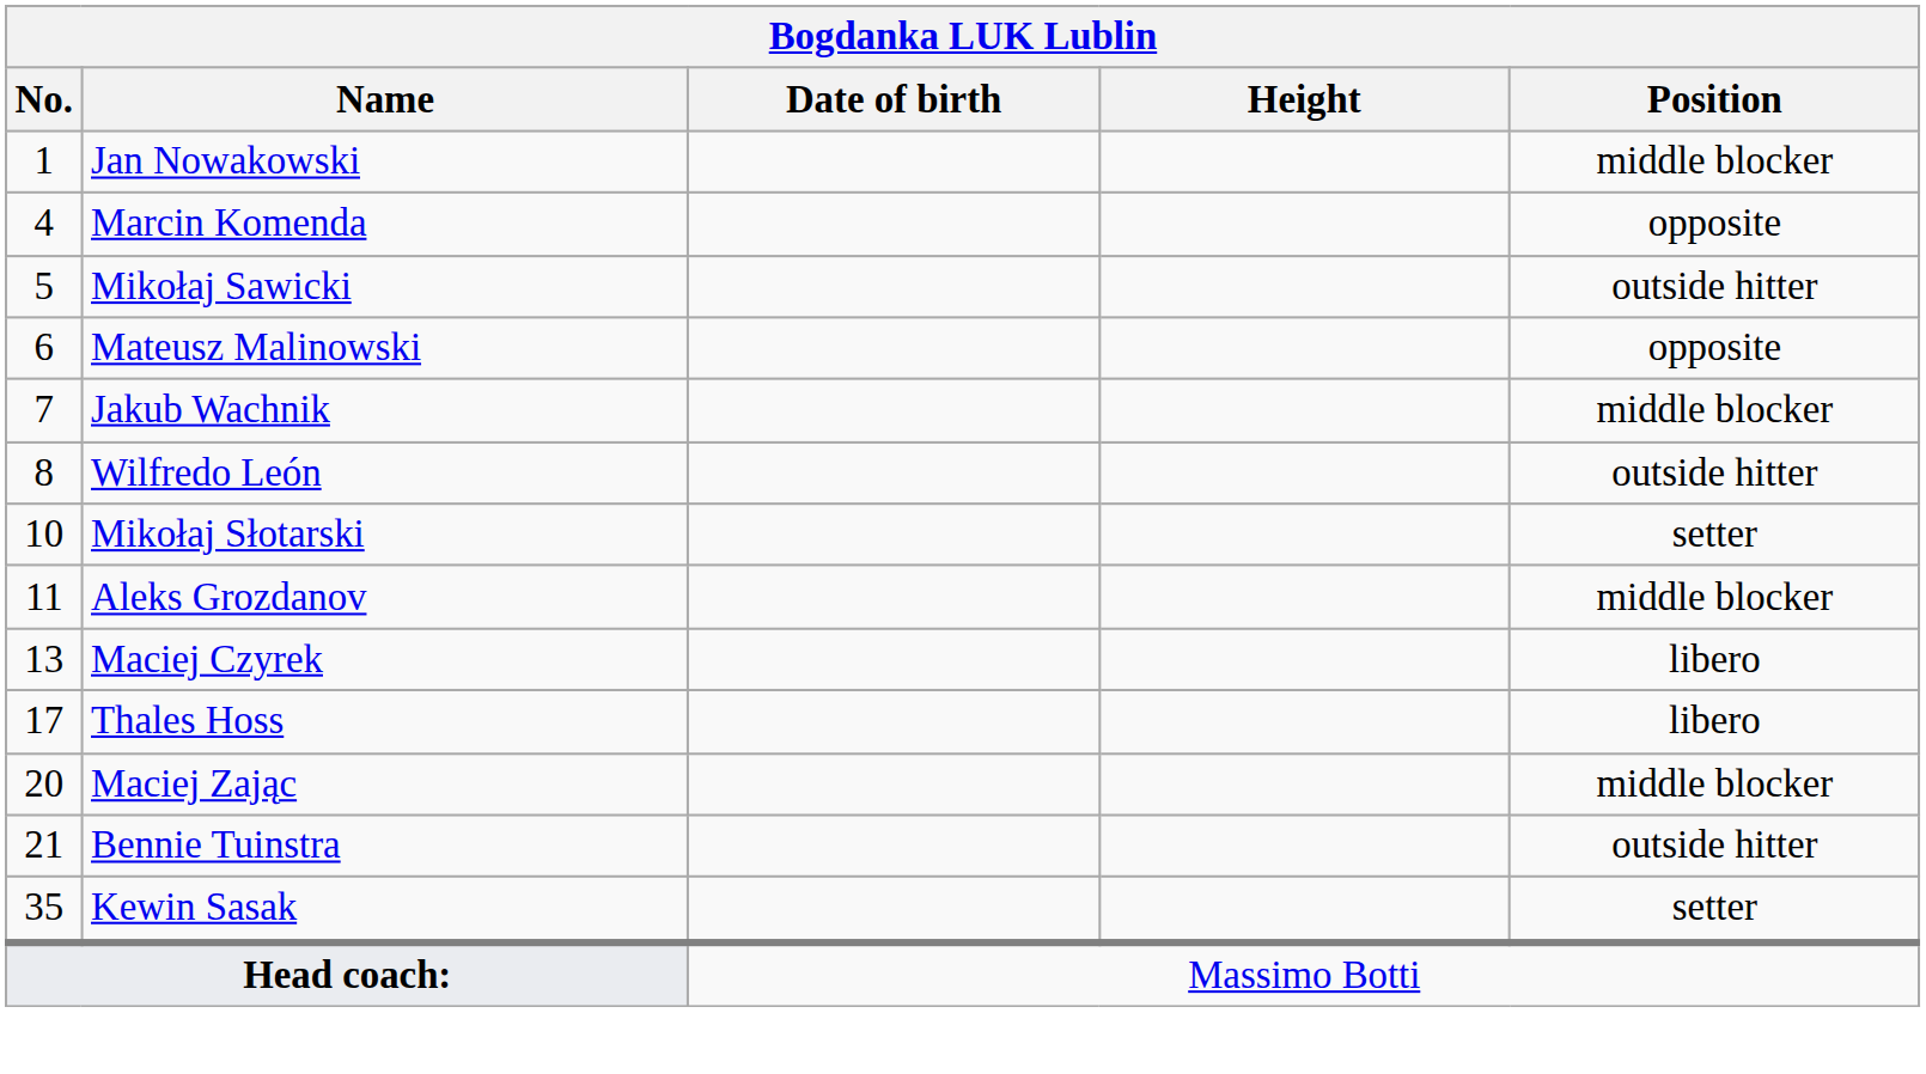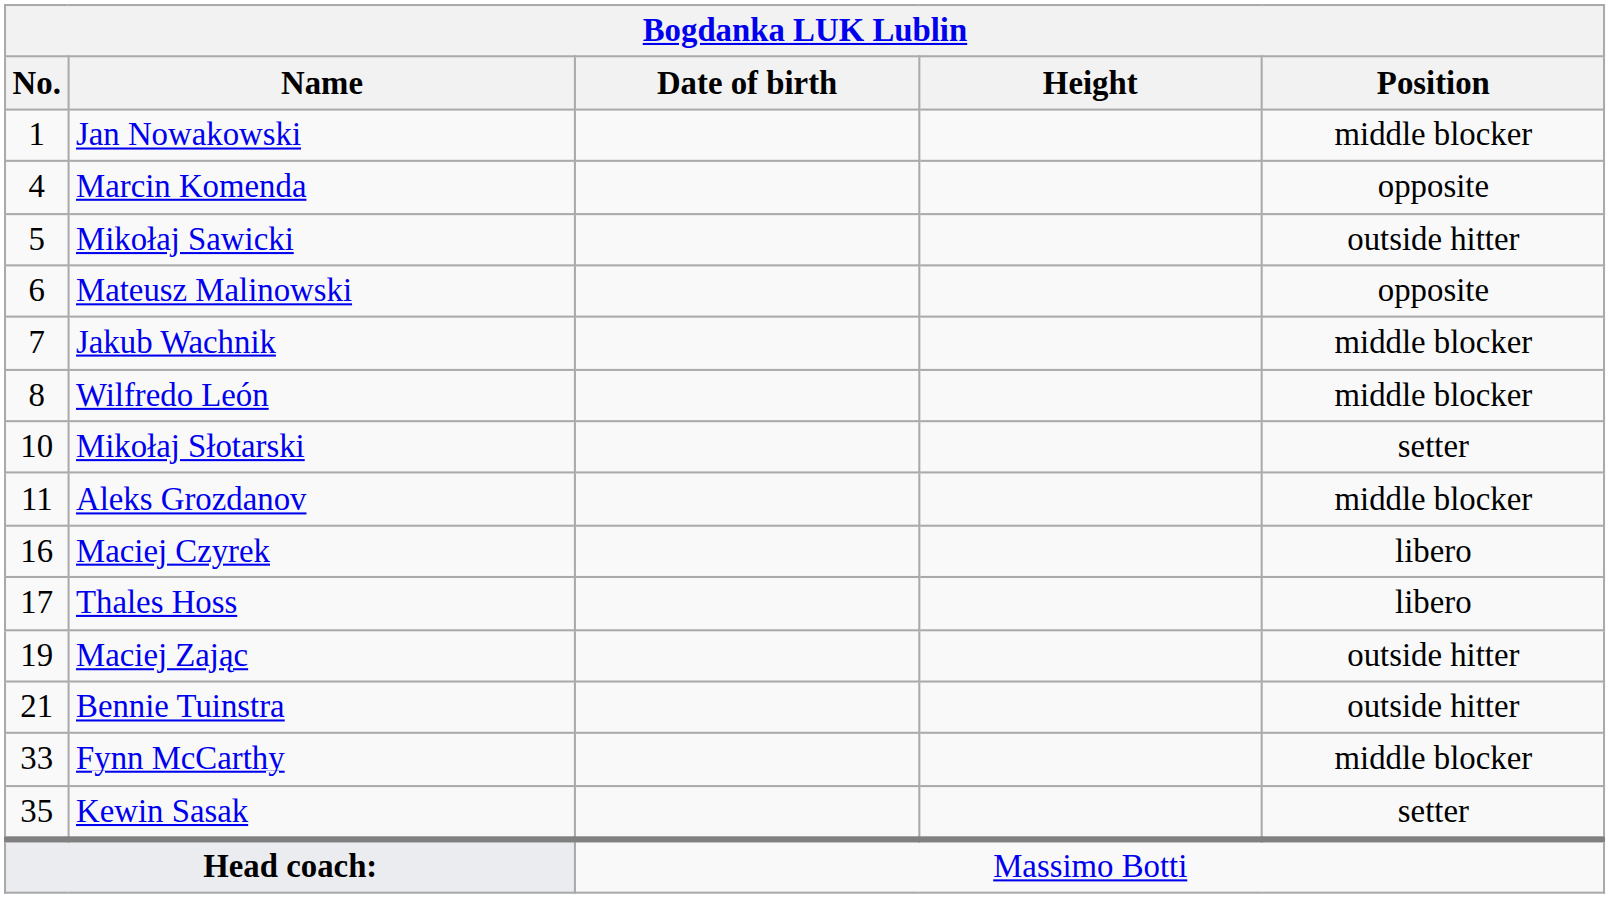 <table class="wikitable collapsible collapsed" style="font-size:100%; text-align:center">
 <tr>
 <th colspan=5 style="width:30em"><a href='#'>Bogdanka LUK Lublin</a></th>
 </tr>
 <tr>
 <th>No.</th>
 <th style="width:15em">Name</th>
 <th style="width:10em">Date of birth</th>
 <th style="width:10em">Height</th>
 <th style="width:10em">Position</th>
 </tr>
 <tr>
 <td>1</td>
 <td align=left> <a href='#'>Jan Nowakowski</a></td>
 <td align=right></td>
 <td></td>
 <td>middle blocker</td>
 </tr>
 <tr>
 <td>4</td>
 <td align=left> <a href='#'>Marcin Komenda</a></td>
 <td align=right></td>
 <td></td>
 <td>opposite</td>
 </tr>
 <tr>
 <td>5</td>
 <td align=left> <a href='#'>Mikołaj Sawicki</a></td>
 <td align=right></td>
 <td></td>
 <td>outside hitter</td>
 </tr>
 <tr>
 <td>6</td>
 <td align=left> <a href='#'>Mateusz Malinowski</a></td>
 <td align=right></td>
 <td></td>
 <td>opposite</td>
 </tr>
 <tr>
 <td>7</td>
 <td align=left> <a href='#'>Jakub Wachnik</a></td>
 <td align=right></td>
 <td></td>
 <td>middle blocker</td>
 </tr>
 <tr>
 <td>8</td>
 <td align=left> <a href='#'>Wilfredo León</a></td>
 <td align=right></td>
 <td></td>
-<td>outside hitter</td>
+<td>middle blocker</td>
 </tr>
 <tr>
 <td>10</td>
 <td align=left> <a href='#'>Mikołaj Słotarski</a></td>
 <td align=right></td>
 <td></td>
 <td>setter</td>
 </tr>
 <tr>
 <td>11</td>
 <td align=left> <a href='#'>Aleks Grozdanov</a></td>
 <td align=right></td>
 <td></td>
 <td>middle blocker</td>
 </tr>
 <tr>
-<td>13</td>
+<td>16</td>
 <td align=left> <a href='#'>Maciej Czyrek</a></td>
 <td align=right></td>
 <td></td>
 <td>libero</td>
 </tr>
 <tr>
 <td>17</td>
 <td align=left> <a href='#'>Thales Hoss</a></td>
 <td align=right></td>
 <td></td>
 <td>libero</td>
 </tr>
 <tr>
-<td>20</td>
+<td>19</td>
 <td align=left> <a href='#'>Maciej Zając</a></td>
 <td align=right></td>
 <td></td>
-<td>middle blocker</td>
+<td>outside hitter</td>
 </tr>
 <tr>
 <td>21</td>
 <td align=left> <a href='#'>Bennie Tuinstra</a></td>
 <td align=right></td>
 <td></td>
 <td>outside hitter</td>
+</tr>
+<tr>
+<td>33</td>
+<td align=left> <a href='#'>Fynn McCarthy</a></td>
+<td align=right></td>
+<td></td>
+<td>middle blocker</td>
 </tr>
 <tr>
 <td>35</td>
 <td align=left> <a href='#'>Kewin Sasak</a></td>
 <td align=right></td>
 <td></td>
 <td>setter</td>
 </tr>
 <tr style="border-top: 3px solid grey">
 <td colspan=2 style="background:#EAECF0"><strong>Head coach:</strong></td>
 <td colspan=3> <a href='#'>Massimo Botti</a></td>
 </tr>
 </table>
